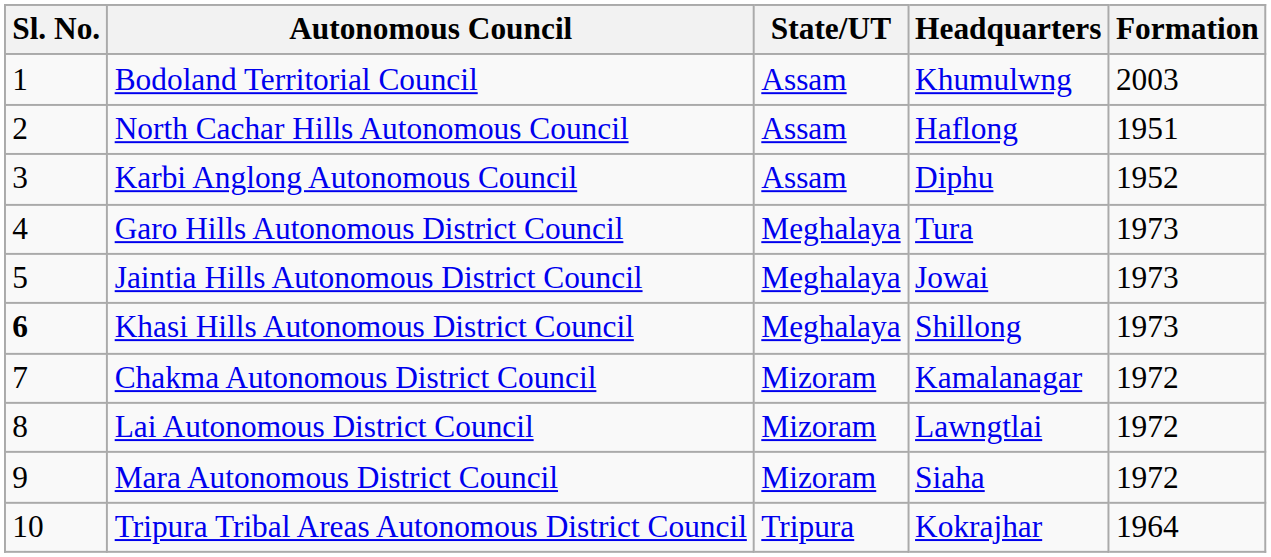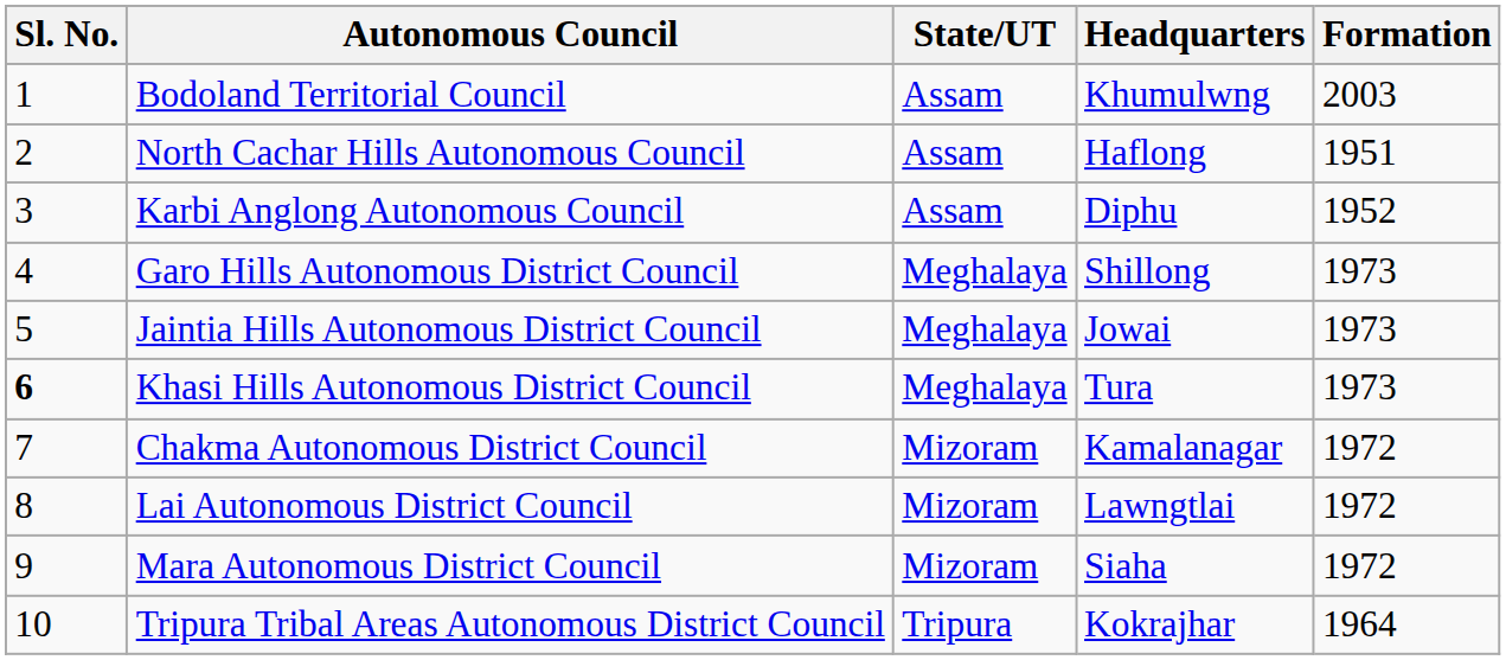 <table class="wikitable sortable">
 <tr>
 <th>Sl. No.</th>
 <th>Autonomous Council</th>
 <th>State/UT</th>
 <th>Headquarters</th>
 <th>Formation</th>
 </tr>
 <tr>
 <td>1</td>
 <td><a href='#'>Bodoland Territorial Council</a></td>
 <td><a href='#'>Assam</a></td>
 <td><a href='#'>Khumulwng</a></td>
 <td>2003</td>
 </tr>
 <tr>
 <td>2</td>
 <td><a href='#'>North Cachar Hills Autonomous Council</a></td>
 <td><a href='#'>Assam</a></td>
 <td><a href='#'>Haflong</a></td>
 <td>1951</td>
 </tr>
 <tr>
 <td>3</td>
 <td><a href='#'>Karbi Anglong Autonomous Council</a></td>
 <td><a href='#'>Assam</a></td>
 <td><a href='#'>Diphu</a></td>
 <td>1952</td>
 </tr>
 <tr>
 <td>4</td>
 <td><a href='#'>Garo Hills Autonomous District Council</a></td>
 <td><a href='#'>Meghalaya</a></td>
-<td><a href='#'>Tura</a></td>
+<td><a href='#'>Shillong</a></td>
 <td>1973</td>
 </tr>
 <tr>
 <td>5</td>
 <td><a href='#'>Jaintia Hills Autonomous District Council</a></td>
 <td><a href='#'>Meghalaya</a></td>
 <td><a href='#'>Jowai</a></td>
 <td>1973</td>
 </tr>
 <tr>
 <td><strong>6</strong></td>
 <td><a href='#'>Khasi Hills Autonomous District Council</a></td>
 <td><a href='#'>Meghalaya</a></td>
-<td><a href='#'>Shillong</a></td>
+<td><a href='#'>Tura</a></td>
 <td>1973</td>
 </tr>
 <tr>
 <td>7</td>
 <td><a href='#'>Chakma Autonomous District Council</a></td>
 <td><a href='#'>Mizoram</a></td>
 <td><a href='#'>Kamalanagar</a></td>
 <td>1972</td>
 </tr>
 <tr>
 <td>8</td>
 <td><a href='#'>Lai Autonomous District Council</a></td>
 <td><a href='#'>Mizoram</a></td>
 <td><a href='#'>Lawngtlai</a></td>
 <td>1972</td>
 </tr>
 <tr>
 <td>9</td>
 <td><a href='#'>Mara Autonomous District Council</a></td>
 <td><a href='#'>Mizoram</a></td>
 <td><a href='#'>Siaha</a></td>
 <td>1972</td>
 </tr>
 <tr>
 <td>10</td>
 <td><a href='#'>Tripura Tribal Areas Autonomous District Council</a></td>
 <td><a href='#'>Tripura</a></td>
 <td><a href='#'>Kokrajhar</a></td>
 <td>1964</td>
 </tr>
 </table>
